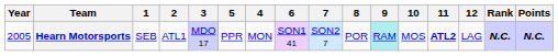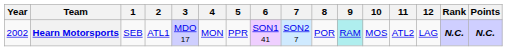 <table class="wikitable" style="text-align:center; font-size:90%">
 <tr>
 <th>Year</th>
 <th>Team</th>
 <th>1</th>
 <th>2</th>
 <th>3</th>
+<th>4</th>
 <th>5</th>
-<th>4</th>
 <th>6</th>
 <th>7</th>
 <th>8</th>
 <th>9</th>
 <th>10</th>
 <th>11</th>
 <th>12</th>
 <th>Rank</th>
 <th>Points</th>
 </tr>
 <tr>
-<td><a href='#'>2005</a></td>
+<td><a href='#'>2002</a></td>
 <th><a href='#'>Hearn Motorsports</a></th>
 <td><a href='#'>SEB</a></td>
 <td><a href='#'>ATL1</a></td>
 <td style="background-color:#CFCFFF"><a href='#'>MDO</a><br><small>17</small></td>
+<td><a href='#'>MON</a></td>
 <td><a href='#'>PPR</a></td>
-<td><a href='#'>MON</a></td>
 <td style="background-color:#EFCFFF"><a href='#'>SON1</a><br><small>41</small></td>
 <td style="background-color:#CFEAFF"><a href='#'>SON2</a><br><small>7</small></td>
 <td><a href='#'>POR</a></td>
 <td style="background: paleturquoise;"><a href='#'>RAM</a></td>
 <td><a href='#'>MOS</a></td>
-<td><strong><a href='#'>ATL2</a></strong></td>
+<td><a href='#'>ATL2</a></td>
 <td><a href='#'>LAG</a></td>
 <td style="background-color:#CFCFFF"><strong><em>N.C.</em></strong></td>
 <td style="background-color:#CFCFFF"><strong><em>N.C.</em></strong></td>
 </tr>
 </table>
